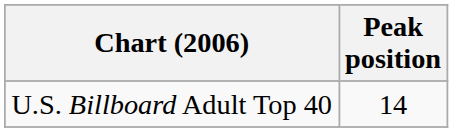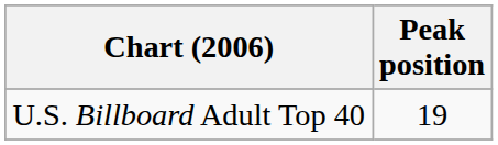 <table class="wikitable sortable">
 <tr>
 <th>Chart (2006)</th>
 <th>Peak<br>position</th>
 </tr>
 <tr>
 <td>U.S. <em>Billboard</em> Adult Top 40</td>
-<td align="center">14</td>
+<td align="center">19</td>
 </tr>
 </table>
